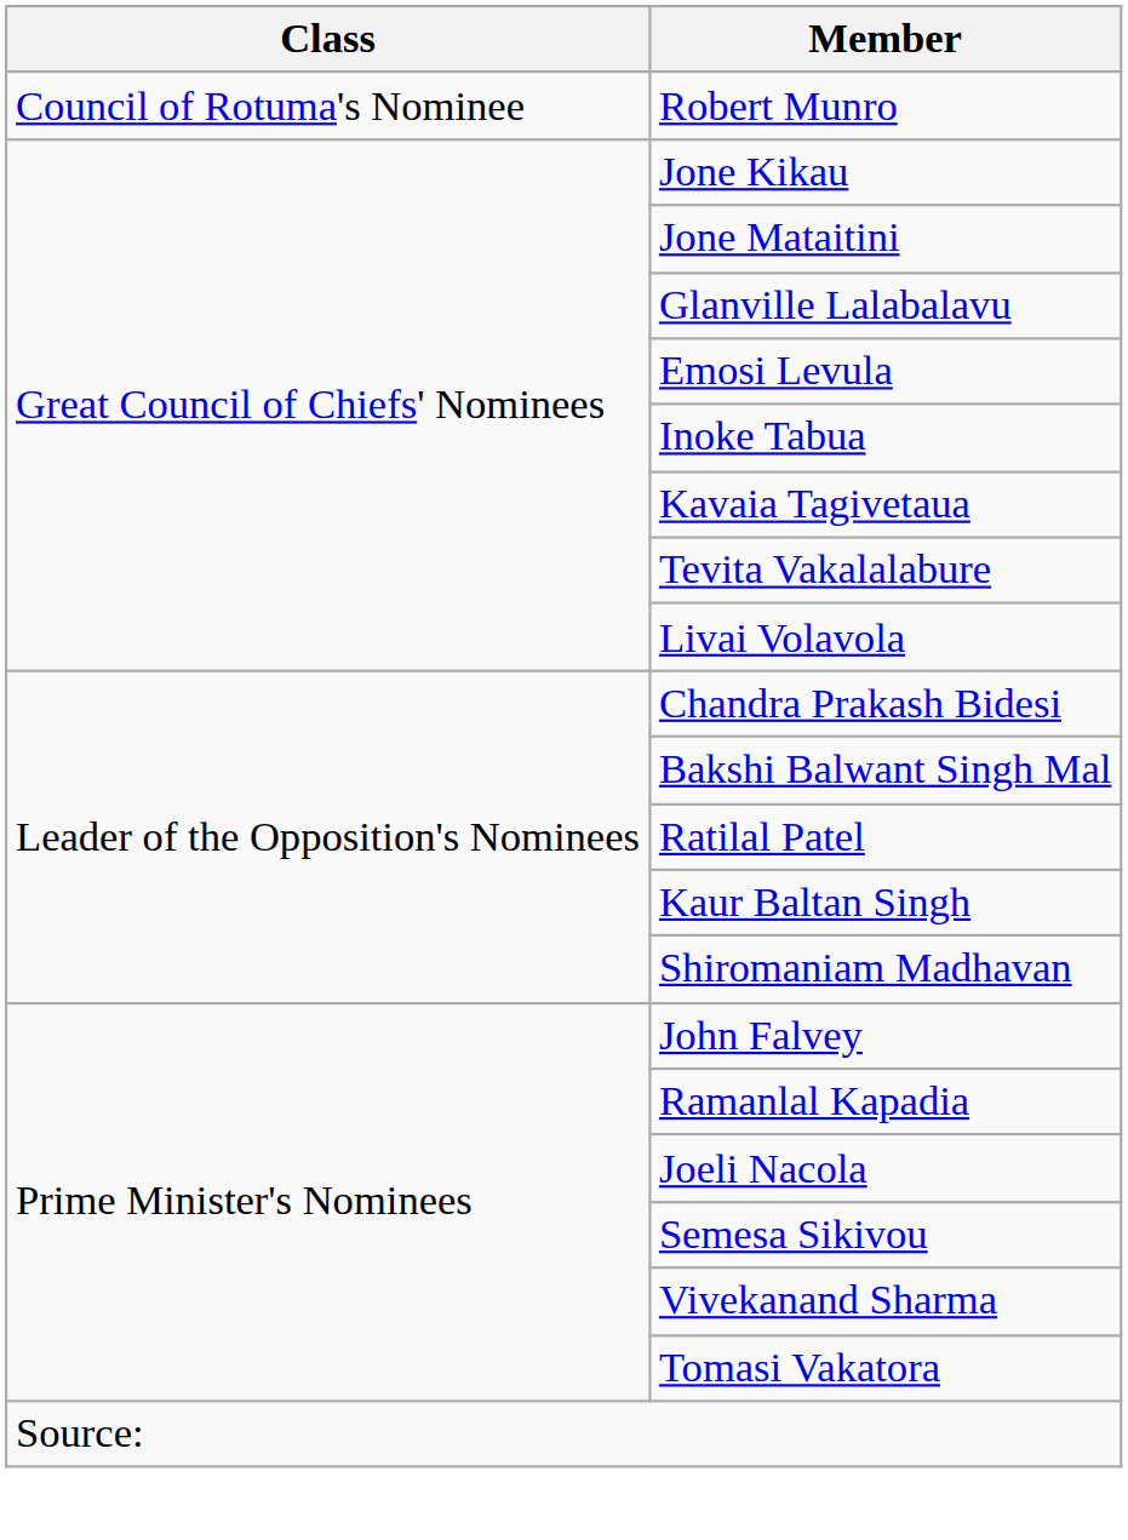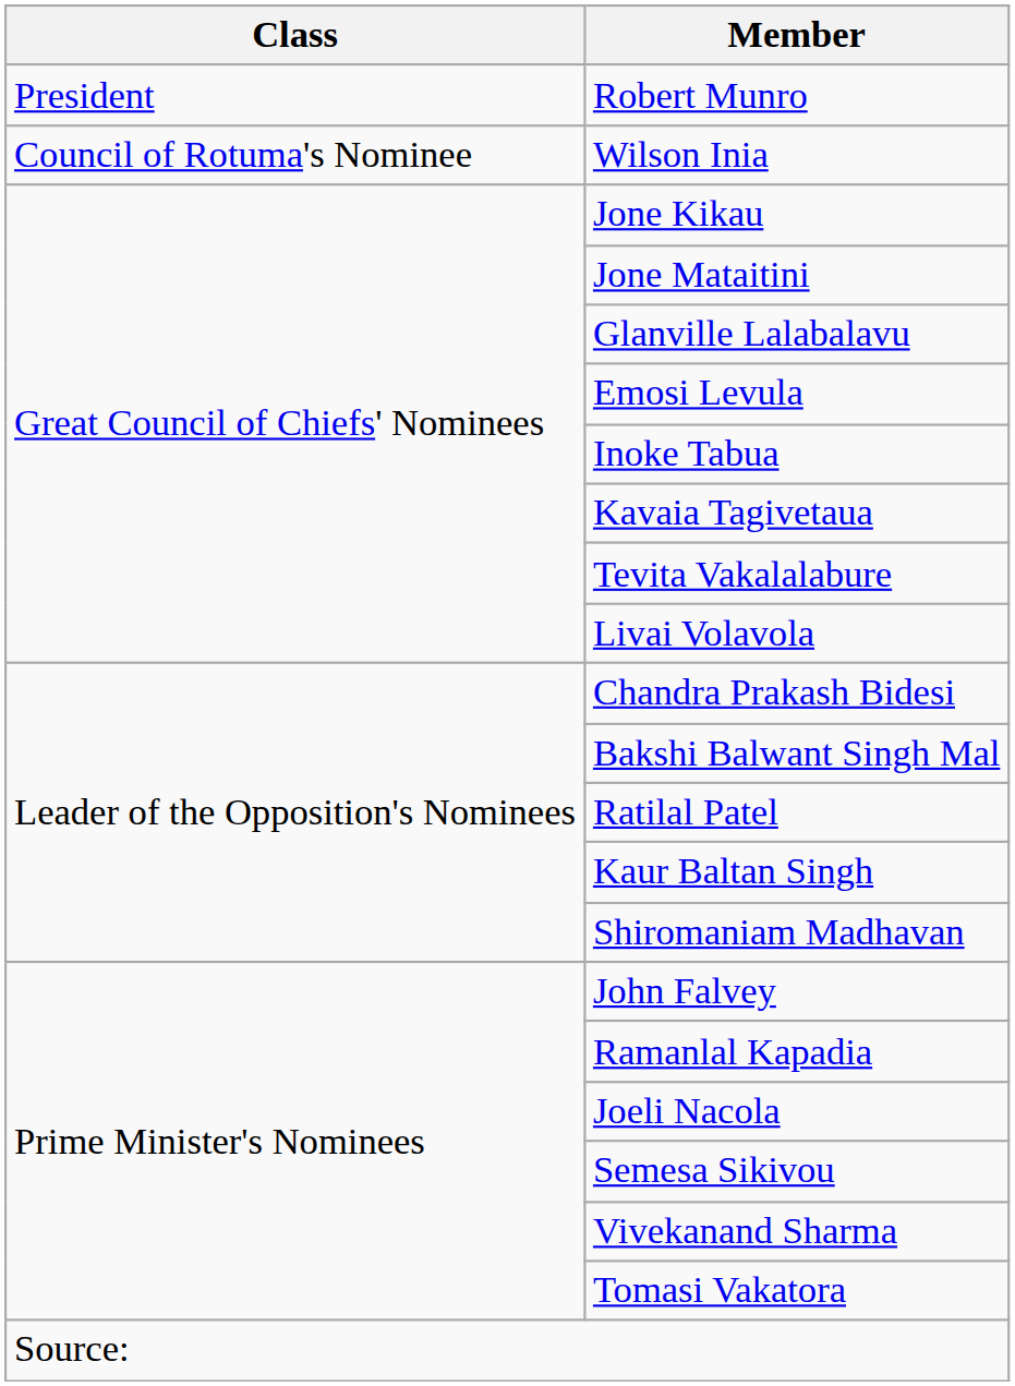 <table class=wikitable>
 <tr>
 <th>Class</th>
 <th>Member</th>
 </tr>
 <tr>
+<td><a href='#'>President</a></td>
+<td><a href='#'>Robert Munro</a></td>
+</tr>
+<tr>
 <td><a href='#'>Council of Rotuma</a>'s Nominee</td>
-<td><a href='#'>Robert Munro</a></td>
+<td><a href='#'>Wilson Inia</a></td>
 </tr>
 <tr>
 <td rowspan=8><a href='#'>Great Council of Chiefs</a>' Nominees</td>
 <td><a href='#'>Jone Kikau</a></td>
 </tr>
 <tr>
 <td><a href='#'>Jone Mataitini</a></td>
 </tr>
 <tr>
 <td><a href='#'>Glanville Lalabalavu</a></td>
 </tr>
 <tr>
 <td><a href='#'>Emosi Levula</a></td>
 </tr>
 <tr>
 <td><a href='#'>Inoke Tabua</a></td>
 </tr>
 <tr>
 <td><a href='#'>Kavaia Tagivetaua</a></td>
 </tr>
 <tr>
 <td><a href='#'>Tevita Vakalalabure</a></td>
 </tr>
 <tr>
 <td><a href='#'>Livai Volavola</a></td>
 </tr>
 <tr>
 <td rowspan=5>Leader of the Opposition's Nominees</td>
 <td><a href='#'>Chandra Prakash Bidesi</a></td>
 </tr>
 <tr>
 <td><a href='#'>Bakshi Balwant Singh Mal</a></td>
 </tr>
 <tr>
 <td><a href='#'>Ratilal Patel</a></td>
 </tr>
 <tr>
 <td><a href='#'>Kaur Baltan Singh</a></td>
 </tr>
 <tr>
 <td><a href='#'>Shiromaniam Madhavan</a></td>
 </tr>
 <tr>
 <td rowspan=6>Prime Minister's Nominees</td>
 <td><a href='#'>John Falvey</a></td>
 </tr>
 <tr>
 <td><a href='#'>Ramanlal Kapadia</a></td>
 </tr>
 <tr>
 <td><a href='#'>Joeli Nacola</a></td>
 </tr>
 <tr>
 <td><a href='#'>Semesa Sikivou</a></td>
 </tr>
 <tr>
 <td><a href='#'>Vivekanand Sharma</a></td>
 </tr>
 <tr>
 <td><a href='#'>Tomasi Vakatora</a></td>
 </tr>
 <tr>
 <td colspan=2>Source: </td>
 </tr>
 </table>
